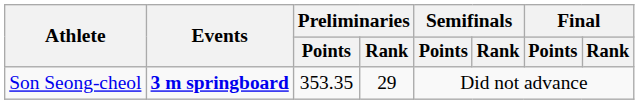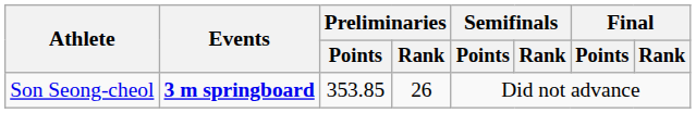 <table class=wikitable style="font-size:90%">
 <tr>
 <th rowspan="2">Athlete</th>
 <th rowspan="2">Events</th>
 <th colspan="2">Preliminaries</th>
 <th colspan="2">Semifinals</th>
 <th colspan="2">Final</th>
 </tr>
 <tr style="font-size:95%">
 <th>Points</th>
 <th>Rank</th>
 <th>Points</th>
 <th>Rank</th>
 <th>Points</th>
 <th>Rank</th>
 </tr>
 <tr align=center>
 <td align=left><a href='#'>Son Seong-cheol</a></td>
 <td align=left><strong><a href='#'>3 m springboard</a></strong></td>
-<td>353.35</td>
-<td>29</td>
+<td>353.85</td>
+<td>26</td>
 <td colspan=4>Did not advance</td>
 </tr>
 </table>
